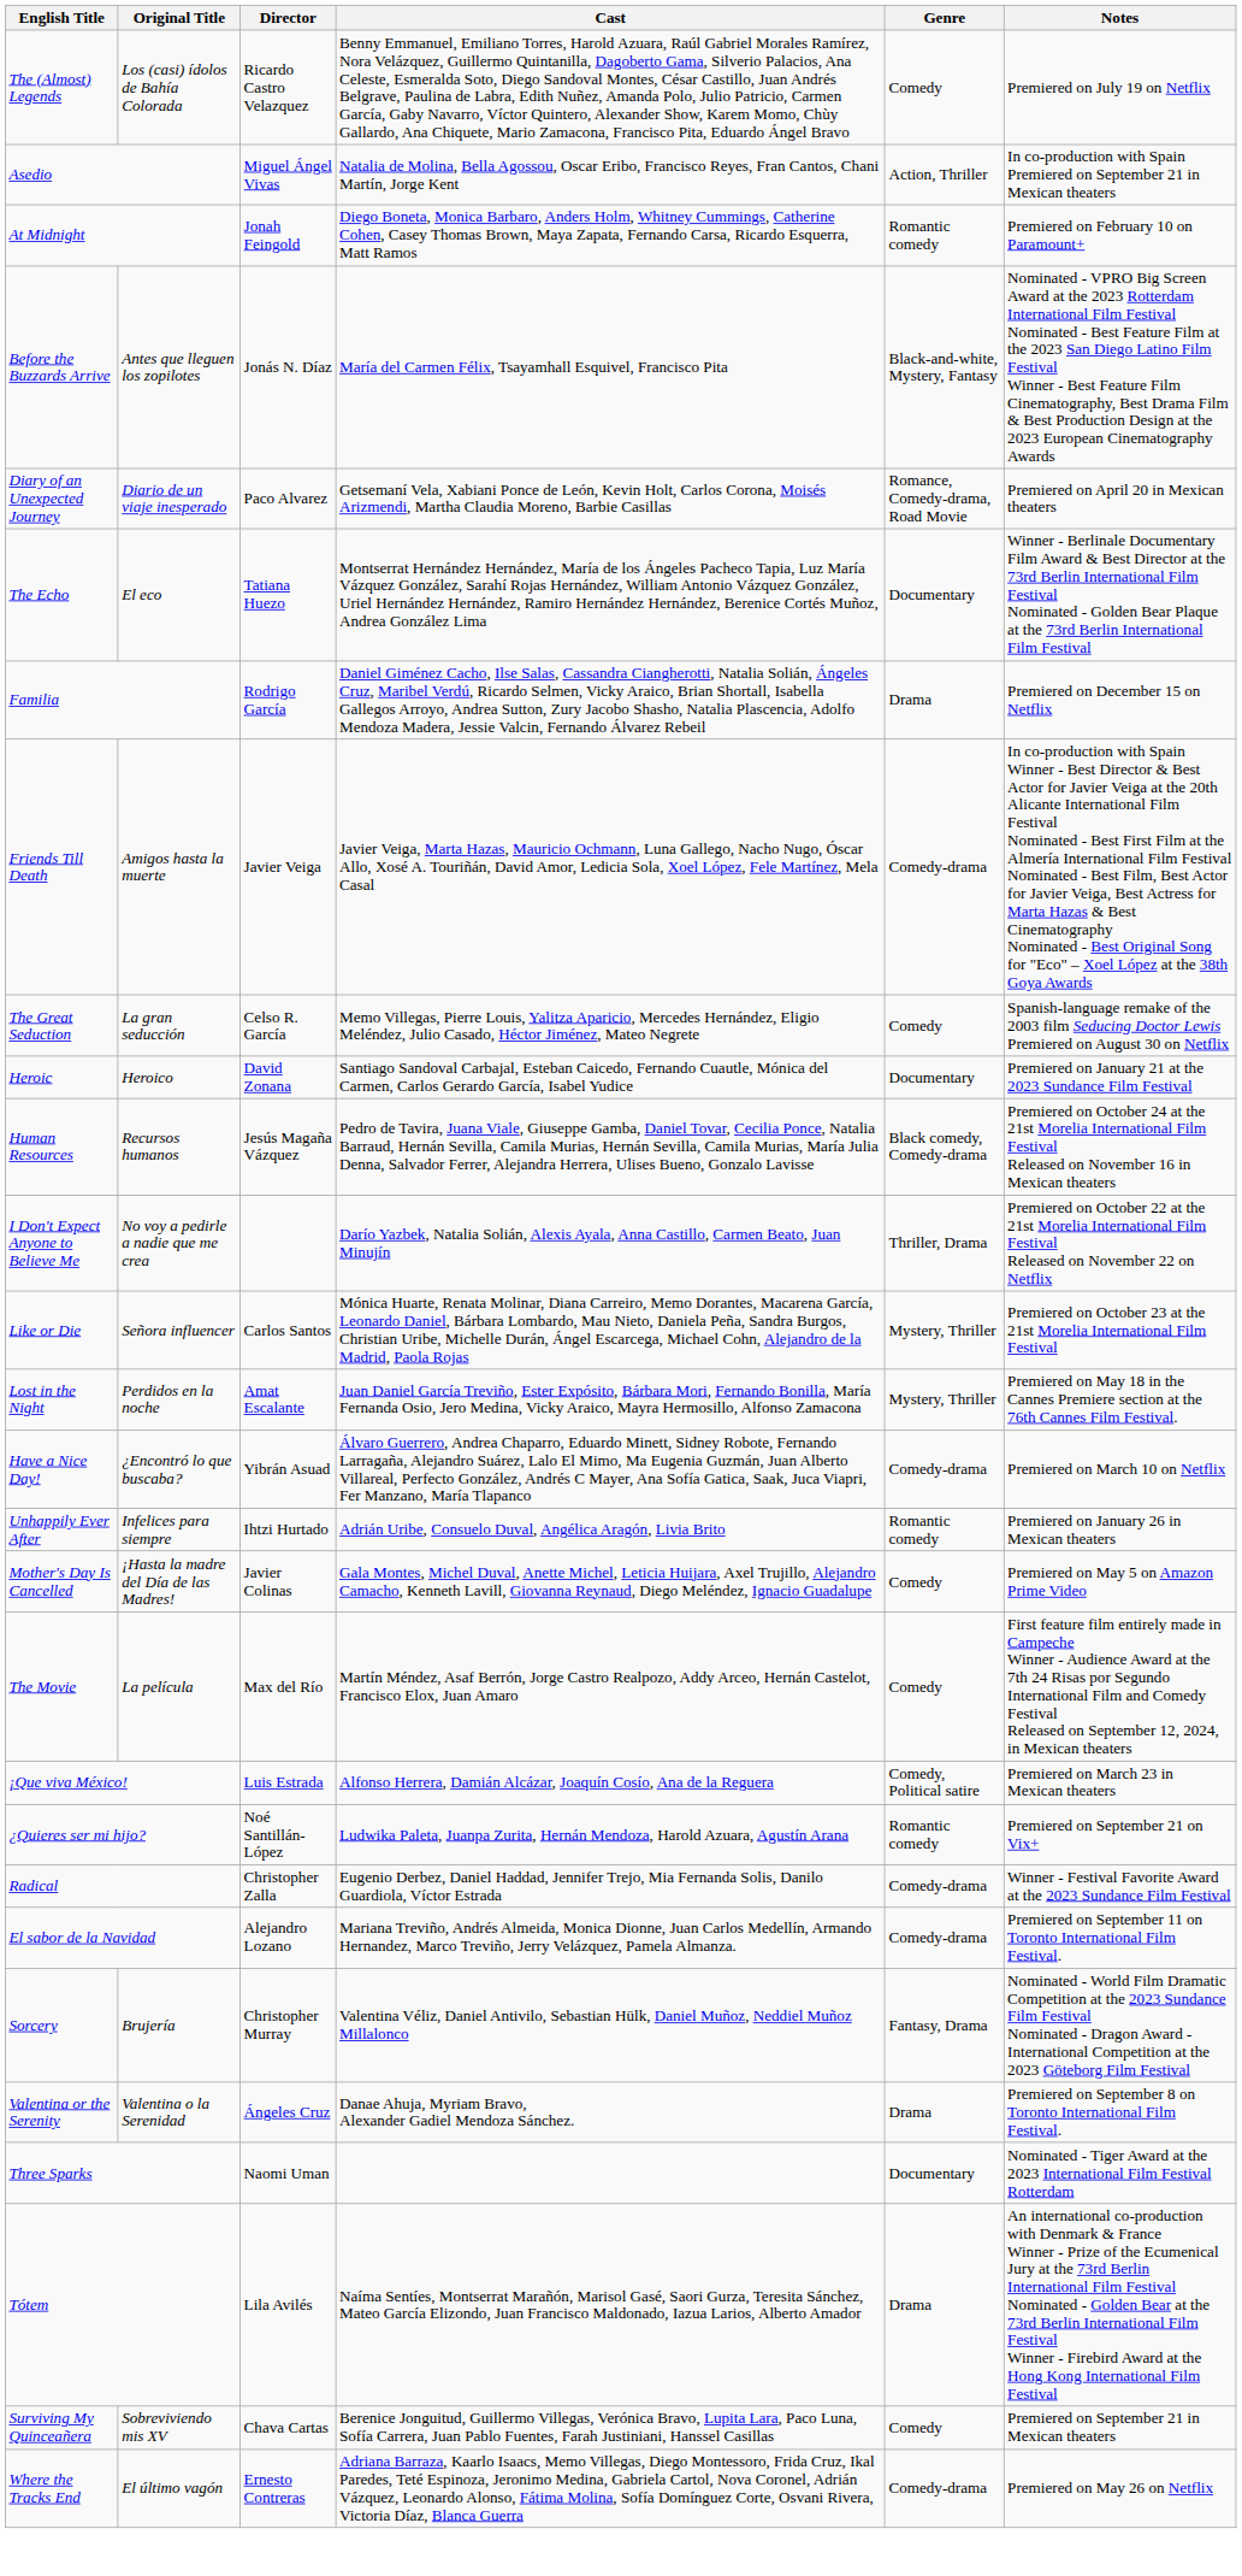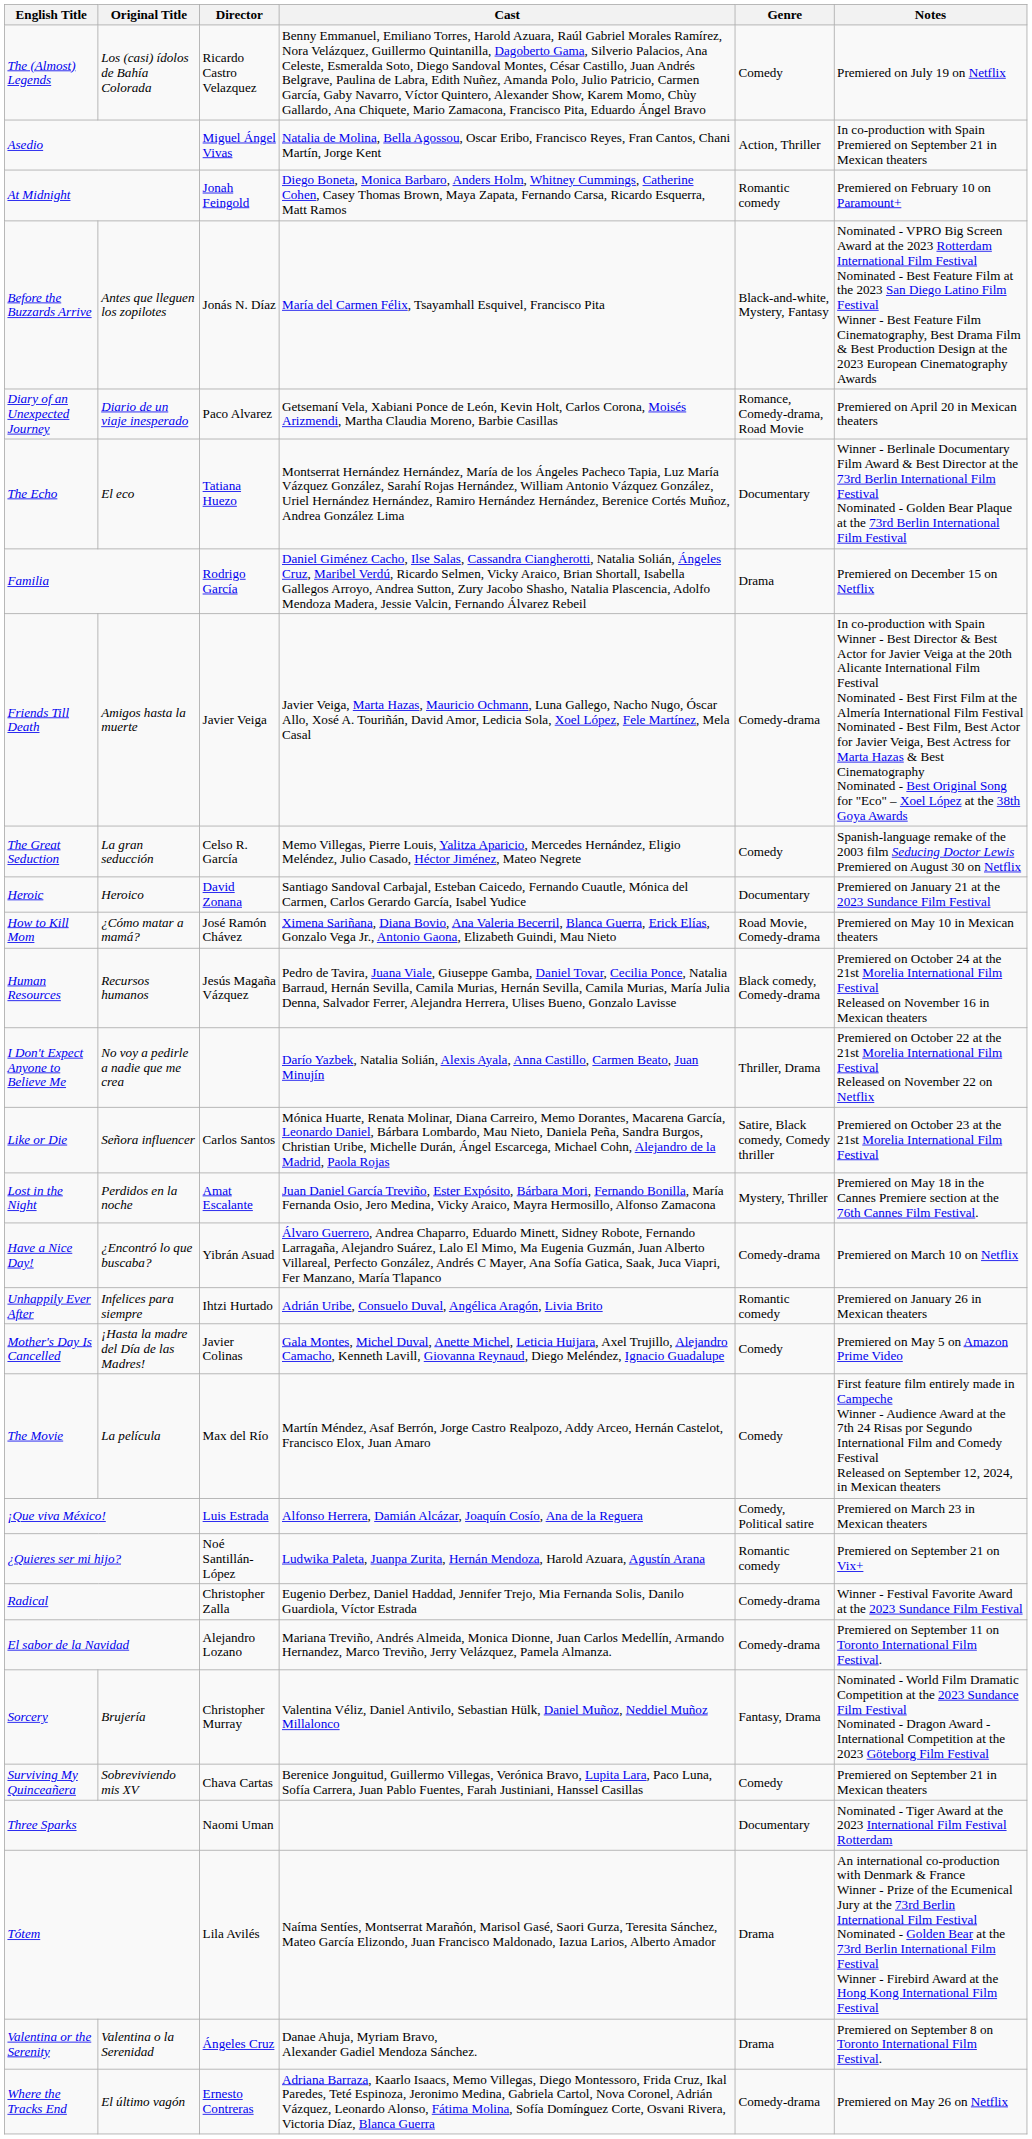 <table class="wikitable sortable">
 <tr>
 <th>English Title</th>
 <th>Original Title</th>
 <th>Director</th>
 <th>Cast</th>
 <th>Genre</th>
 <th>Notes</th>
 </tr>
 <tr>
 <td><em><a href='#'>The (Almost) Legends</a></em></td>
 <td><em>Los (casi) ídolos de Bahía Colorada</em></td>
 <td>Ricardo Castro Velazquez</td>
 <td>Benny Emmanuel, Emiliano Torres, Harold Azuara, Raúl Gabriel Morales Ramírez, Nora Velázquez, Guillermo Quintanilla, <a href='#'>Dagoberto Gama</a>, Silverio Palacios, Ana Celeste, Esmeralda Soto, Diego Sandoval Montes, César Castillo, Juan Andrés Belgrave, Paulina de Labra, Edith Nuñez, Amanda Polo, Julio Patricio, Carmen García, Gaby Navarro, Víctor Quintero, Alexander Show, Karem Momo, Chùy Gallardo, Ana Chiquete, Mario Zamacona, Francisco Pita, Eduardo Ángel Bravo</td>
 <td>Comedy</td>
 <td>Premiered on July 19 on <a href='#'>Netflix</a></td>
 </tr>
 <tr>
 <td colspan="2"><em><a href='#'>Asedio</a></em></td>
 <td><a href='#'>Miguel Ángel Vivas</a></td>
 <td><a href='#'>Natalia de Molina</a>, <a href='#'>Bella Agossou</a>, Oscar Eribo, Francisco Reyes, Fran Cantos, Chani Martín, Jorge Kent</td>
 <td>Action, Thriller</td>
 <td>In co-production with Spain<br>Premiered on September 21 in Mexican theaters</td>
 </tr>
 <tr>
 <td colspan="2"><em><a href='#'>At Midnight</a></em></td>
 <td><a href='#'>Jonah Feingold</a></td>
 <td><a href='#'>Diego Boneta</a>, <a href='#'>Monica Barbaro</a>, <a href='#'>Anders Holm</a>, <a href='#'>Whitney Cummings</a>, <a href='#'>Catherine Cohen</a>, Casey Thomas Brown, Maya Zapata, Fernando Carsa, Ricardo Esquerra, Matt Ramos</td>
 <td>Romantic comedy</td>
 <td>Premiered on February 10 on <a href='#'>Paramount+</a></td>
 </tr>
 <tr>
 <td><em><a href='#'>Before the Buzzards Arrive</a></em></td>
 <td><em>Antes que lleguen los zopilotes</em></td>
 <td>Jonás N. Díaz</td>
 <td><a href='#'>María del Carmen Félix</a>, Tsayamhall Esquivel, Francisco Pita</td>
 <td>Black-and-white, Mystery, Fantasy</td>
 <td>Nominated - VPRO Big Screen Award at the 2023 <a href='#'>Rotterdam International Film Festival</a><br>Nominated - Best Feature Film at the 2023 <a href='#'>San Diego Latino Film Festival</a><br>Winner - Best Feature Film Cinematography, Best Drama Film & Best Production Design at the 2023 European Cinematography Awards</td>
 </tr>
 <tr>
 <td><em><a href='#'>Diary of an Unexpected Journey</a></em></td>
 <td><em><a href='#'>Diario de un viaje inesperado</a></em></td>
 <td>Paco Alvarez</td>
 <td>Getsemaní Vela, Xabiani Ponce de León, Kevin Holt, Carlos Corona, <a href='#'>Moisés Arizmendi</a>, Martha Claudia Moreno, Barbie Casillas</td>
 <td>Romance, Comedy-drama, Road Movie</td>
 <td>Premiered on April 20 in Mexican theaters</td>
 </tr>
 <tr>
 <td><em><a href='#'>The Echo</a></em></td>
 <td><em>El eco</em></td>
 <td><a href='#'>Tatiana Huezo</a></td>
 <td>Montserrat Hernández Hernández, María de los Ángeles Pacheco Tapia, Luz María Vázquez González, Sarahí Rojas Hernández, William Antonio Vázquez González, Uriel Hernández Hernández, Ramiro Hernández Hernández, Berenice Cortés Muñoz, Andrea González Lima</td>
 <td>Documentary</td>
 <td>Winner - Berlinale Documentary Film Award & Best Director at the <a href='#'>73rd Berlin International Film Festival</a><br>Nominated - Golden Bear Plaque at the <a href='#'>73rd Berlin International Film Festival</a></td>
 </tr>
 <tr>
 <td colspan="2"><a href='#'><em>Familia</em></a></td>
 <td><a href='#'>Rodrigo García</a></td>
 <td><a href='#'>Daniel Giménez Cacho</a>, <a href='#'>Ilse Salas</a>, <a href='#'>Cassandra Ciangherotti</a>, Natalia Solián, <a href='#'>Ángeles Cruz</a>, <a href='#'>Maribel Verdú</a>, Ricardo Selmen, Vicky Araico, Brian Shortall, Isabella Gallegos Arroyo, Andrea Sutton, Zury Jacobo Shasho, Natalia Plascencia, Adolfo Mendoza Madera, Jessie Valcin, Fernando Álvarez Rebeil</td>
 <td>Drama</td>
 <td>Premiered on December 15 on <a href='#'>Netflix</a></td>
 </tr>
 <tr>
 <td><em><a href='#'>Friends Till Death</a></em></td>
 <td><em>Amigos hasta la muerte</em></td>
 <td>Javier Veiga</td>
 <td>Javier Veiga, <a href='#'>Marta Hazas</a>, <a href='#'>Mauricio Ochmann</a>, Luna Gallego, Nacho Nugo, Óscar Allo, Xosé A. Touriñán, David Amor, Ledicia Sola, <a href='#'>Xoel López</a>, <a href='#'>Fele Martínez</a>, Mela Casal</td>
 <td>Comedy-drama</td>
 <td>In co-production with Spain<br>Winner - Best Director & Best Actor for Javier Veiga at the 20th Alicante International Film Festival<br>Nominated - Best First Film at the Almería International Film Festival<br>Nominated - Best Film, Best Actor for Javier Veiga, Best Actress for <a href='#'>Marta Hazas</a> & Best Cinematography<br>Nominated - <a href='#'>Best Original Song</a> for "Eco" – <a href='#'>Xoel López</a> at the <a href='#'>38th Goya Awards</a></td>
 </tr>
 <tr>
 <td><em><a href='#'>The Great Seduction</a></em></td>
 <td><em>La gran seducción</em></td>
 <td>Celso R. García</td>
 <td>Memo Villegas, Pierre Louis, <a href='#'>Yalitza Aparicio</a>, Mercedes Hernández, Eligio Meléndez, Julio Casado, <a href='#'>Héctor Jiménez</a>, Mateo Negrete</td>
 <td>Comedy</td>
 <td>Spanish-language remake of the 2003 film <em><a href='#'>Seducing Doctor Lewis</a></em><br>Premiered on August 30 on <a href='#'>Netflix</a></td>
 </tr>
 <tr>
 <td><em><a href='#'>Heroic</a></em></td>
 <td><em>Heroico</em></td>
 <td><a href='#'>David Zonana</a></td>
 <td>Santiago Sandoval Carbajal, Esteban Caicedo, Fernando Cuautle, Mónica del Carmen, Carlos Gerardo García, Isabel Yudice</td>
 <td>Documentary</td>
 <td>Premiered on January 21 at the <a href='#'>2023 Sundance Film Festival</a></td>
 </tr>
 <tr>
+<td><em><a href='#'>How to Kill Mom</a></em></td>
+<td><em>¿Cómo matar a mamá?</em></td>
+<td>José Ramón Chávez</td>
+<td><a href='#'>Ximena Sariñana</a>, <a href='#'>Diana Bovio</a>, <a href='#'>Ana Valeria Becerril</a>, <a href='#'>Blanca Guerra</a>, <a href='#'>Erick Elías</a>, Gonzalo Vega Jr., <a href='#'>Antonio Gaona</a>, Elizabeth Guindi, Mau Nieto</td>
+<td>Road Movie, Comedy-drama</td>
+<td>Premiered on May 10 in Mexican theaters</td>
+</tr>
+<tr>
 <td><em><a href='#'>Human Resources</a></em></td>
 <td><em>Recursos humanos</em></td>
 <td>Jesús Magaña Vázquez</td>
 <td>Pedro de Tavira, <a href='#'>Juana Viale</a>, Giuseppe Gamba, <a href='#'>Daniel Tovar</a>, <a href='#'>Cecilia Ponce</a>, Natalia Barraud, Hernán Sevilla, Camila Murias, Hernán Sevilla, Camila Murias, María Julia Denna, Salvador Ferrer, Alejandra Herrera, Ulises Bueno, Gonzalo Lavisse</td>
 <td>Black comedy, Comedy-drama</td>
 <td>Premiered on October 24 at the 21st <a href='#'>Morelia International Film Festival</a><br>Released on November 16 in Mexican theaters</td>
 </tr>
 <tr>
 <td><em><a href='#'>I Don't Expect Anyone to Believe Me</a></em></td>
 <td><em>No voy a pedirle a nadie que me crea</em></td>
 <td></td>
 <td><a href='#'>Darío Yazbek</a>, Natalia Solián, <a href='#'>Alexis Ayala</a>, <a href='#'>Anna Castillo</a>, <a href='#'>Carmen Beato</a>, <a href='#'>Juan Minujín</a></td>
 <td>Thriller, Drama</td>
 <td>Premiered on October 22 at the 21st <a href='#'>Morelia International Film Festival</a><br>Released on November 22 on <a href='#'>Netflix</a></td>
 </tr>
 <tr>
 <td><em><a href='#'>Like or Die</a></em></td>
 <td><em>Señora influencer</em></td>
 <td>Carlos Santos</td>
 <td>Mónica Huarte, Renata Molinar, Diana Carreiro, Memo Dorantes, Macarena García, <a href='#'>Leonardo Daniel</a>, Bárbara Lombardo, Mau Nieto, Daniela Peña, Sandra Burgos, Christian Uribe, Michelle Durán, Ángel Escarcega, Michael Cohn, <a href='#'>Alejandro de la Madrid</a>, <a href='#'>Paola Rojas</a></td>
-<td>Mystery, Thriller</td>
+<td>Satire, Black comedy, Comedy thriller</td>
 <td>Premiered on October 23 at the 21st <a href='#'>Morelia International Film Festival</a></td>
 </tr>
 <tr>
 <td><em><a href='#'>Lost in the Night</a></em></td>
 <td><em>Perdidos en la noche</em></td>
 <td><a href='#'>Amat Escalante</a></td>
 <td><a href='#'>Juan Daniel García Treviño</a>, <a href='#'>Ester Expósito</a>, <a href='#'>Bárbara Mori</a>, <a href='#'>Fernando Bonilla</a>, María Fernanda Osio, Jero Medina, Vicky Araico, Mayra Hermosillo, Alfonso Zamacona</td>
 <td>Mystery, Thriller</td>
 <td>Premiered on May 18 in the Cannes Premiere section at the <a href='#'>76th Cannes Film Festival</a>.</td>
 </tr>
 <tr>
 <td><em><a href='#'>Have a Nice Day!</a></em></td>
 <td><em>¿Encontró lo que buscaba?</em></td>
 <td>Yibrán Asuad</td>
 <td><a href='#'>Álvaro Guerrero</a>, Andrea Chaparro, Eduardo Minett, Sidney Robote, Fernando Larragaña, Alejandro Suárez, Lalo El Mimo, Ma Eugenia Guzmán, Juan Alberto Villareal, Perfecto González, Andrés C Mayer, Ana Sofía Gatica, Saak, Juca Viapri, Fer Manzano, María Tlapanco</td>
 <td>Comedy-drama</td>
 <td>Premiered on March 10 on <a href='#'>Netflix</a></td>
 </tr>
 <tr>
 <td><em><a href='#'>Unhappily Ever After</a></em></td>
 <td><em>Infelices para siempre</em></td>
 <td>Ihtzi Hurtado</td>
 <td><a href='#'>Adrián Uribe</a>, <a href='#'>Consuelo Duval</a>, <a href='#'>Angélica Aragón</a>, <a href='#'>Livia Brito</a></td>
 <td>Romantic comedy</td>
 <td>Premiered on January 26 in Mexican theaters</td>
 </tr>
 <tr>
 <td><em><a href='#'>Mother's Day Is Cancelled</a></em></td>
 <td><em>¡Hasta la madre del Día de las Madres!</em></td>
 <td>Javier Colinas</td>
 <td><a href='#'>Gala Montes</a>, <a href='#'>Michel Duval</a>, <a href='#'>Anette Michel</a>, <a href='#'>Leticia Huijara</a>, Axel Trujillo, <a href='#'>Alejandro Camacho</a>, Kenneth Lavill, <a href='#'>Giovanna Reynaud</a>, Diego Meléndez, <a href='#'>Ignacio Guadalupe</a></td>
 <td>Comedy</td>
 <td>Premiered on May 5 on <a href='#'>Amazon Prime Video</a></td>
 </tr>
 <tr>
 <td><em><a href='#'>The Movie</a></em></td>
 <td><em>La película</em></td>
 <td>Max del Río</td>
 <td>Martín Méndez, Asaf Berrón, Jorge Castro Realpozo, Addy Arceo, Hernán Castelot, Francisco Elox, Juan Amaro</td>
 <td>Comedy</td>
 <td>First feature film entirely made in <a href='#'>Campeche</a><br>Winner - Audience Award at the 7th 24 Risas por Segundo International Film and Comedy Festival<br>Released on September 12, 2024, in Mexican theaters</td>
 </tr>
 <tr>
 <td colspan="2"><em><a href='#'>¡Que viva México!</a></em></td>
 <td><a href='#'>Luis Estrada</a></td>
 <td><a href='#'>Alfonso Herrera</a>, <a href='#'>Damián Alcázar</a>, <a href='#'>Joaquín Cosío</a>, <a href='#'>Ana de la Reguera</a></td>
 <td>Comedy, Political satire</td>
 <td>Premiered on March 23 in Mexican theaters</td>
 </tr>
 <tr>
 <td colspan="2"><em><a href='#'>¿Quieres ser mi hijo?</a></em></td>
 <td>Noé Santillán-López</td>
 <td><a href='#'>Ludwika Paleta</a>, <a href='#'>Juanpa Zurita</a>, <a href='#'>Hernán Mendoza</a>, Harold Azuara, <a href='#'>Agustín Arana</a></td>
 <td>Romantic comedy</td>
 <td>Premiered on September 21 on <a href='#'>Vix+</a></td>
 </tr>
 <tr>
 <td colspan="2"><em><a href='#'>Radical</a></em></td>
 <td>Christopher Zalla</td>
 <td>Eugenio Derbez, Daniel Haddad, Jennifer Trejo, Mia Fernanda Solis, Danilo Guardiola,  Víctor Estrada</td>
 <td>Comedy-drama</td>
 <td>Winner - Festival Favorite Award at the <a href='#'>2023 Sundance Film Festival</a></td>
 </tr>
 <tr>
 <td colspan="2"><em><a href='#'>El sabor de la Navidad</a></em></td>
 <td>Alejandro Lozano</td>
 <td>Mariana Treviño, Andrés Almeida, Monica Dionne, Juan Carlos Medellín, Armando Hernandez, Marco Treviño, Jerry Velázquez, Pamela Almanza.</td>
 <td>Comedy-drama</td>
 <td>Premiered on September 11 on <a href='#'>Toronto International Film Festival</a>.</td>
 </tr>
 <tr>
 <td><em><a href='#'>Sorcery</a></em></td>
 <td><em>Brujería</em></td>
 <td>Christopher Murray</td>
 <td>Valentina Véliz, Daniel Antivilo, Sebastian Hülk, <a href='#'>Daniel Muñoz</a>, <a href='#'>Neddiel Muñoz Millalonco</a></td>
 <td>Fantasy, Drama</td>
 <td>Nominated - World Film Dramatic Competition at the <a href='#'>2023 Sundance Film Festival</a><br>Nominated - Dragon Award - International Competition at the 2023 <a href='#'>Göteborg Film Festival</a></td>
 </tr>
 <tr>
-<td><em><a href='#'>Valentina or the Serenity</a></em></td>
-<td><em>Valentina o la Serenidad</em></td>
-<td><a href='#'>Ángeles Cruz</a></td>
-<td>Danae Ahuja, Myriam Bravo,<br>Alexander Gadiel Mendoza Sánchez.</td>
-<td>Drama</td>
-<td>Premiered on September 8 on <a href='#'>Toronto International Film Festival</a>.</td>
+<td><em><a href='#'>Surviving My Quinceañera</a></em></td>
+<td><em>Sobreviviendo mis XV</em></td>
+<td>Chava Cartas</td>
+<td>Berenice Jonguitud, Guillermo Villegas, Verónica Bravo, <a href='#'>Lupita Lara</a>, Paco Luna, Sofía Carrera, Juan Pablo Fuentes, Farah Justiniani, Hanssel Casillas</td>
+<td>Comedy</td>
+<td>Premiered on September 21 in Mexican theaters</td>
 </tr>
 <tr>
 <td colspan="2"><em><a href='#'>Three Sparks</a></em></td>
 <td>Naomi Uman</td>
 <td></td>
 <td>Documentary</td>
 <td>Nominated - Tiger Award at the 2023 <a href='#'>International Film Festival Rotterdam</a></td>
 </tr>
 <tr>
 <td colspan="2"><em><a href='#'>Tótem</a></em></td>
 <td>Lila Avilés</td>
 <td>Naíma Sentíes, Montserrat Marañón, Marisol Gasé, Saori Gurza, Teresita Sánchez, Mateo García Elizondo, Juan Francisco Maldonado, Iazua Larios, Alberto Amador</td>
 <td>Drama</td>
 <td>An international co-production with Denmark & France<br>Winner - Prize of the Ecumenical Jury at the <a href='#'>73rd Berlin International Film Festival</a><br>Nominated - <a href='#'>Golden Bear</a> at the <a href='#'>73rd Berlin International Film Festival</a><br>Winner - Firebird Award at the <a href='#'>Hong Kong International Film Festival</a></td>
 </tr>
 <tr>
-<td><em><a href='#'>Surviving My Quinceañera</a></em></td>
-<td><em>Sobreviviendo mis XV</em></td>
-<td>Chava Cartas</td>
-<td>Berenice Jonguitud, Guillermo Villegas, Verónica Bravo, <a href='#'>Lupita Lara</a>, Paco Luna, Sofía Carrera, Juan Pablo Fuentes, Farah Justiniani, Hanssel Casillas</td>
-<td>Comedy</td>
-<td>Premiered on September 21 in Mexican theaters</td>
+<td><em><a href='#'>Valentina or the Serenity</a></em></td>
+<td><em>Valentina o la Serenidad</em></td>
+<td><a href='#'>Ángeles Cruz</a></td>
+<td>Danae Ahuja, Myriam Bravo,<br>Alexander Gadiel Mendoza Sánchez.</td>
+<td>Drama</td>
+<td>Premiered on September 8 on <a href='#'>Toronto International Film Festival</a>.</td>
 </tr>
 <tr>
 <td><em><a href='#'>Where the Tracks End</a></em></td>
 <td><em>El último vagón</em></td>
 <td><a href='#'>Ernesto Contreras</a></td>
 <td><a href='#'>Adriana Barraza</a>, Kaarlo Isaacs, Memo Villegas, Diego Montessoro, Frida Cruz,  Ikal Paredes, Teté Espinoza, Jeronimo Medina, Gabriela Cartol, Nova Coronel, Adrián Vázquez, Leonardo Alonso, <a href='#'>Fátima Molina</a>, Sofía Domínguez Corte, Osvani Rivera, Victoria Díaz, <a href='#'>Blanca Guerra</a></td>
 <td>Comedy-drama</td>
 <td>Premiered on May 26 on <a href='#'>Netflix</a></td>
 </tr>
 </table>
